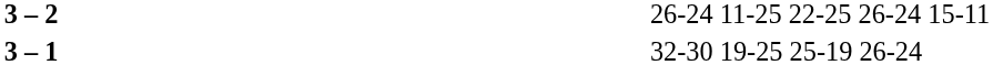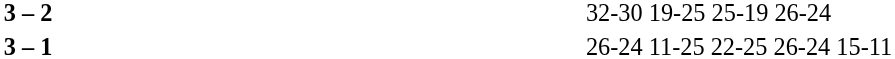 <table width=100% cellspacing=1>
 <tr>
 <th width=20%></th>
 <th width=12%></th>
 <th width=20%></th>
 <th width=33%></th>
 <td></td>
 </tr>
 <tr style=font-size:90%>
 <td align=right><strong></strong></td>
 <td align=center><strong>3 – 2</strong></td>
 <td></td>
-<td>26-24 11-25 22-25 26-24 15-11</td>
+<td>32-30 19-25 25-19 26-24</td>
 <td></td>
 </tr>
 <tr style=font-size:90%>
 <td align=right><strong></strong></td>
 <td align=center><strong>3 – 1</strong></td>
 <td></td>
-<td>32-30 19-25 25-19 26-24</td>
+<td>26-24 11-25 22-25 26-24 15-11</td>
 </tr>
 </table>
